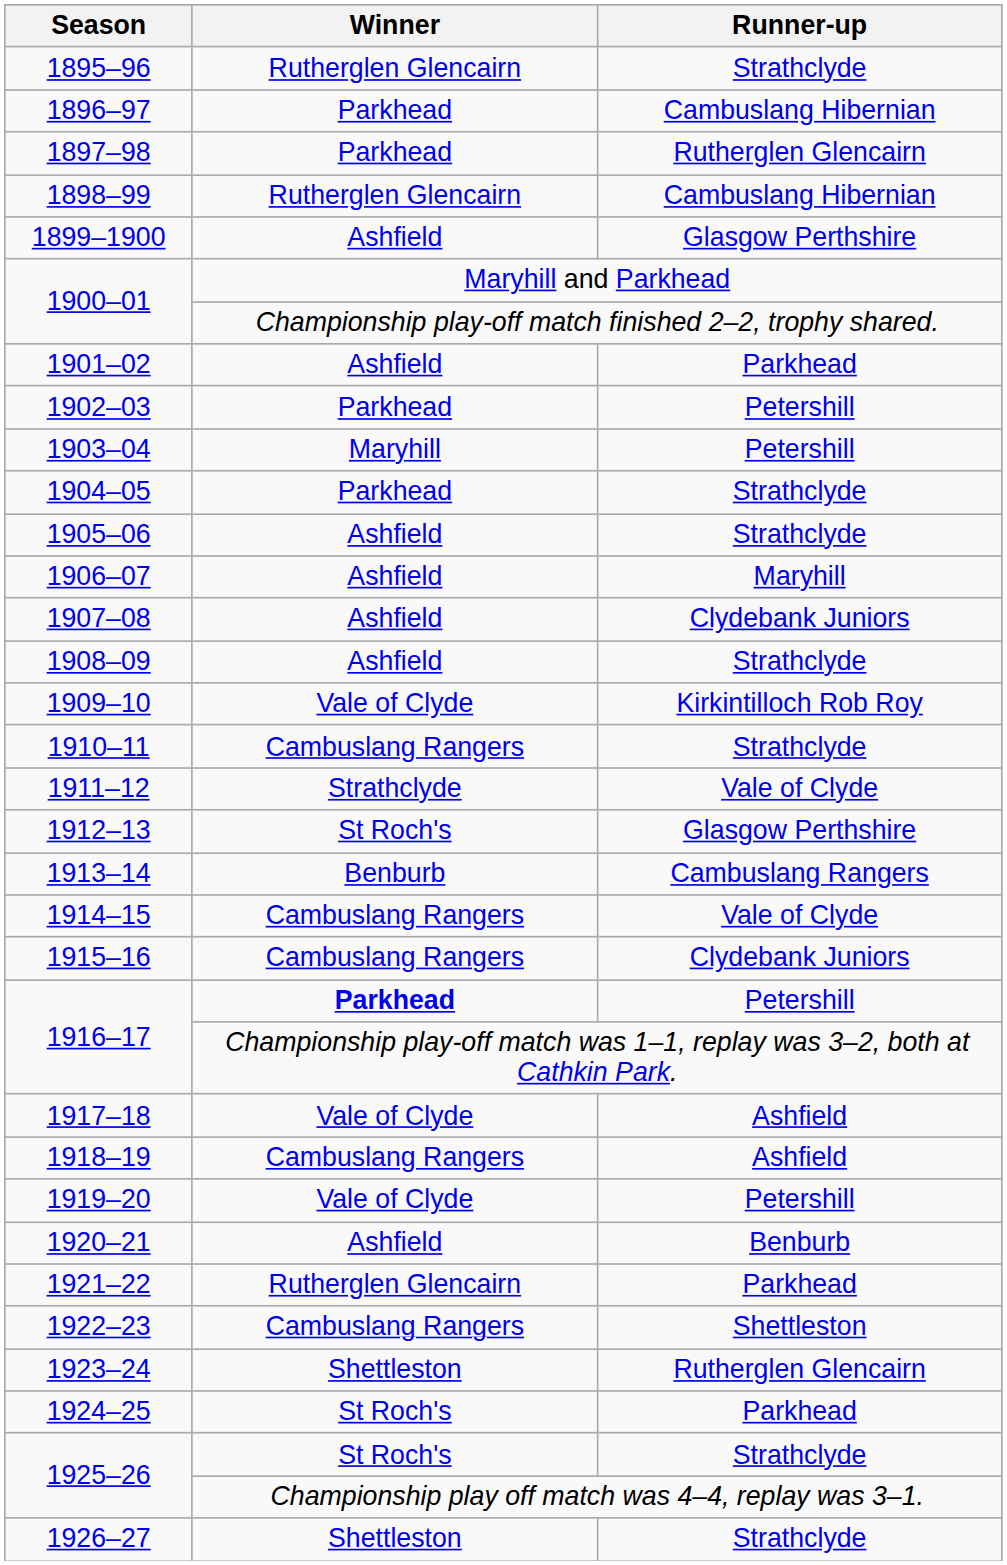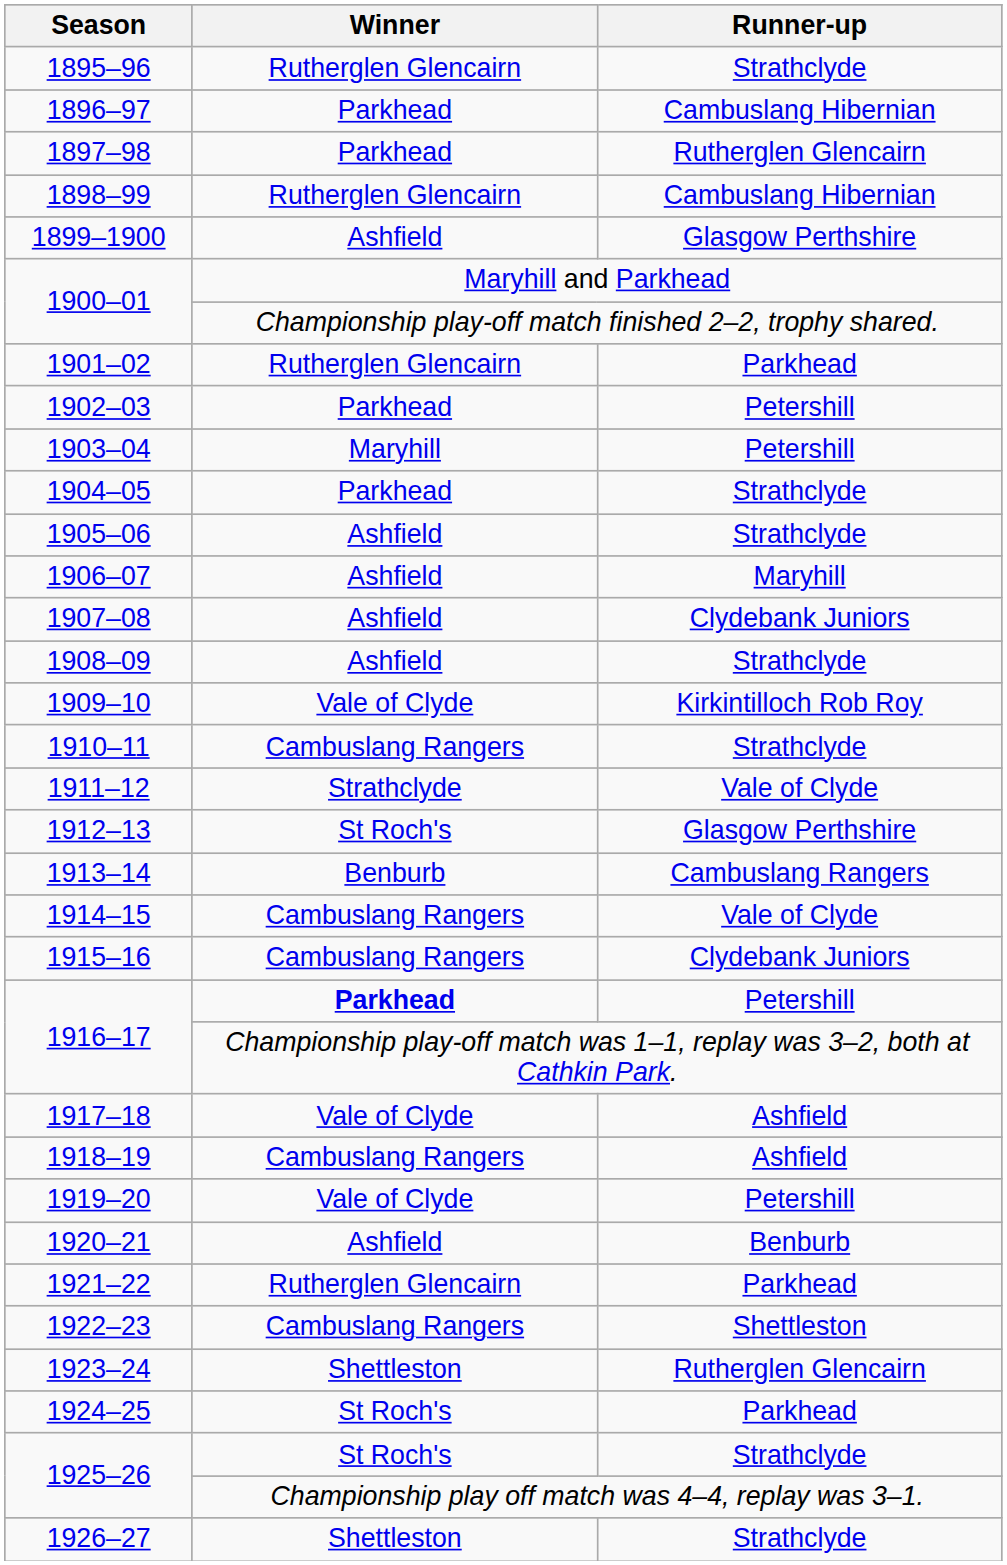 <table class="wikitable sortable" style="text-align: center;">
 <tr>
 <th width="105">Season</th>
 <th width="235">Winner</th>
 <th width="235">Runner-up</th>
 </tr>
 <tr>
 <td><a href='#'>1895–96</a></td>
 <td><a href='#'>Rutherglen Glencairn</a></td>
 <td><a href='#'>Strathclyde</a></td>
 </tr>
 <tr>
 <td><a href='#'>1896–97</a></td>
 <td><a href='#'>Parkhead</a></td>
 <td><a href='#'>Cambuslang Hibernian</a></td>
 </tr>
 <tr>
 <td><a href='#'>1897–98</a></td>
 <td><a href='#'>Parkhead</a></td>
 <td><a href='#'>Rutherglen Glencairn</a></td>
 </tr>
 <tr>
 <td><a href='#'>1898–99</a></td>
 <td><a href='#'>Rutherglen Glencairn</a></td>
 <td><a href='#'>Cambuslang Hibernian</a></td>
 </tr>
 <tr>
 <td><a href='#'>1899–1900</a></td>
 <td><a href='#'>Ashfield</a></td>
 <td><a href='#'>Glasgow Perthshire</a></td>
 </tr>
 <tr>
 <td rowspan="2"><a href='#'>1900–01</a></td>
 <td colspan="2"><a href='#'>Maryhill</a> and <a href='#'>Parkhead</a></td>
 </tr>
 <tr>
 <td colspan="2"><em>Championship play-off match finished 2–2, trophy shared.</em></td>
 </tr>
 <tr>
 <td><a href='#'>1901–02</a></td>
-<td><a href='#'>Ashfield</a></td>
+<td><a href='#'>Rutherglen Glencairn</a></td>
 <td><a href='#'>Parkhead</a></td>
 </tr>
 <tr>
 <td><a href='#'>1902–03</a></td>
 <td><a href='#'>Parkhead</a></td>
 <td><a href='#'>Petershill</a></td>
 </tr>
 <tr>
 <td><a href='#'>1903–04</a></td>
 <td><a href='#'>Maryhill</a></td>
 <td><a href='#'>Petershill</a></td>
 </tr>
 <tr>
 <td><a href='#'>1904–05</a></td>
 <td><a href='#'>Parkhead</a></td>
 <td><a href='#'>Strathclyde</a></td>
 </tr>
 <tr>
 <td><a href='#'>1905–06</a></td>
 <td><a href='#'>Ashfield</a></td>
 <td><a href='#'>Strathclyde</a></td>
 </tr>
 <tr>
 <td><a href='#'>1906–07</a></td>
 <td><a href='#'>Ashfield</a></td>
 <td><a href='#'>Maryhill</a></td>
 </tr>
 <tr>
 <td><a href='#'>1907–08</a></td>
 <td><a href='#'>Ashfield</a></td>
 <td><a href='#'>Clydebank Juniors</a></td>
 </tr>
 <tr>
 <td><a href='#'>1908–09</a></td>
 <td><a href='#'>Ashfield</a></td>
 <td><a href='#'>Strathclyde</a></td>
 </tr>
 <tr>
 <td><a href='#'>1909–10</a></td>
 <td><a href='#'>Vale of Clyde</a></td>
 <td><a href='#'>Kirkintilloch Rob Roy</a></td>
 </tr>
 <tr>
 <td><a href='#'>1910–11</a></td>
 <td><a href='#'>Cambuslang Rangers</a></td>
 <td><a href='#'>Strathclyde</a></td>
 </tr>
 <tr>
 <td><a href='#'>1911–12</a></td>
 <td><a href='#'>Strathclyde</a></td>
 <td><a href='#'>Vale of Clyde</a></td>
 </tr>
 <tr>
 <td><a href='#'>1912–13</a></td>
 <td><a href='#'>St Roch's</a></td>
 <td><a href='#'>Glasgow Perthshire</a></td>
 </tr>
 <tr>
 <td><a href='#'>1913–14</a></td>
 <td><a href='#'>Benburb</a></td>
 <td><a href='#'>Cambuslang Rangers</a></td>
 </tr>
 <tr>
 <td><a href='#'>1914–15</a></td>
 <td><a href='#'>Cambuslang Rangers</a></td>
 <td><a href='#'>Vale of Clyde</a></td>
 </tr>
 <tr>
 <td><a href='#'>1915–16</a></td>
 <td><a href='#'>Cambuslang Rangers</a></td>
 <td><a href='#'>Clydebank Juniors</a></td>
 </tr>
 <tr>
 <td rowspan="2"><a href='#'>1916–17</a></td>
 <td><strong><a href='#'>Parkhead</a></strong></td>
 <td><a href='#'>Petershill</a></td>
 </tr>
 <tr>
 <td colspan="2"><em>Championship play-off match was 1–1, replay was 3–2, both at <a href='#'>Cathkin Park</a>.</em></td>
 </tr>
 <tr>
 <td><a href='#'>1917–18</a></td>
 <td><a href='#'>Vale of Clyde</a></td>
 <td><a href='#'>Ashfield</a></td>
 </tr>
 <tr>
 <td><a href='#'>1918–19</a></td>
 <td><a href='#'>Cambuslang Rangers</a></td>
 <td><a href='#'>Ashfield</a></td>
 </tr>
 <tr>
 <td><a href='#'>1919–20</a></td>
 <td><a href='#'>Vale of Clyde</a></td>
 <td><a href='#'>Petershill</a></td>
 </tr>
 <tr>
 <td><a href='#'>1920–21</a></td>
 <td><a href='#'>Ashfield</a></td>
 <td><a href='#'>Benburb</a></td>
 </tr>
 <tr>
 <td><a href='#'>1921–22</a></td>
 <td><a href='#'>Rutherglen Glencairn</a></td>
 <td><a href='#'>Parkhead</a></td>
 </tr>
 <tr>
 <td><a href='#'>1922–23</a></td>
 <td><a href='#'>Cambuslang Rangers</a></td>
 <td><a href='#'>Shettleston</a></td>
 </tr>
 <tr>
 <td><a href='#'>1923–24</a></td>
 <td><a href='#'>Shettleston</a></td>
 <td><a href='#'>Rutherglen Glencairn</a></td>
 </tr>
 <tr>
 <td><a href='#'>1924–25</a></td>
 <td><a href='#'>St Roch's</a></td>
 <td><a href='#'>Parkhead</a></td>
 </tr>
 <tr>
 <td rowspan="2"><a href='#'>1925–26</a></td>
 <td><a href='#'>St Roch's</a></td>
 <td><a href='#'>Strathclyde</a></td>
 </tr>
 <tr>
 <td colspan="2"><em>Championship play off match was 4–4, replay was 3–1.</em></td>
 </tr>
 <tr>
 <td><a href='#'>1926–27</a></td>
 <td><a href='#'>Shettleston</a></td>
 <td><a href='#'>Strathclyde</a></td>
 </tr>
 </table>
